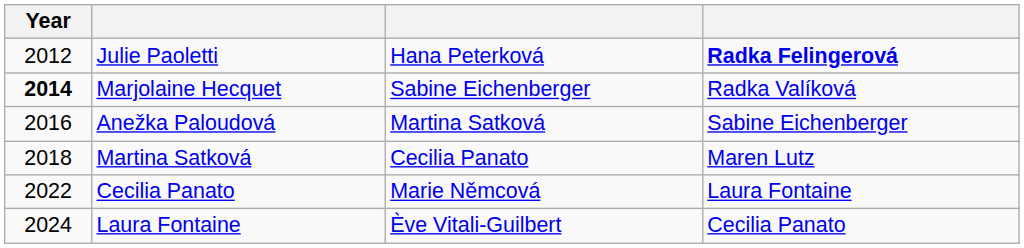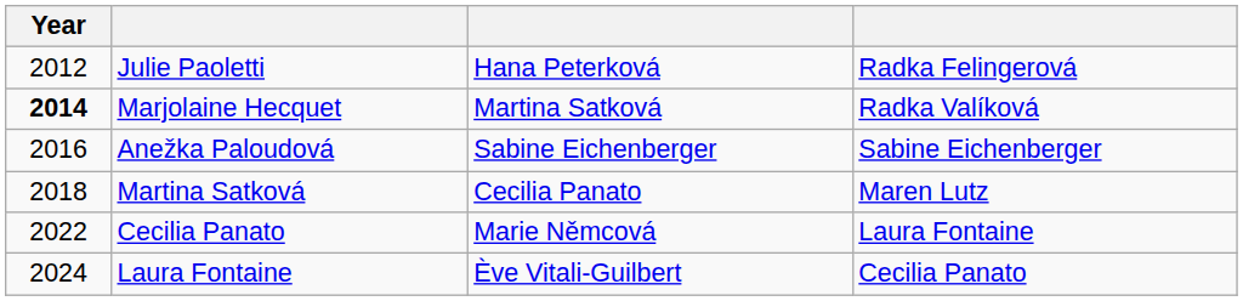 <table class="wikitable" width=60% style="font-size:100%; text-align:left;">
 <tr>
 <th>Year</th>
 <th></th>
 <th></th>
 <th></th>
 </tr>
 <tr>
 <td align=center>2012</td>
 <td> <a href='#'>Julie Paoletti</a></td>
 <td> <a href='#'>Hana Peterková</a></td>
-<td><strong> <a href='#'>Radka Felingerová</a></strong></td>
+<td> <a href='#'>Radka Felingerová</a></td>
 </tr>
 <tr>
 <td align=center><strong>2014</strong></td>
 <td> <a href='#'>Marjolaine Hecquet</a></td>
-<td> <a href='#'>Sabine Eichenberger</a></td>
+<td> <a href='#'>Martina Satková</a></td>
 <td> <a href='#'>Radka Valíková</a></td>
 </tr>
 <tr>
 <td align=center>2016</td>
 <td> <a href='#'>Anežka Paloudová</a></td>
-<td> <a href='#'>Martina Satková</a></td>
+<td> <a href='#'>Sabine Eichenberger</a></td>
 <td> <a href='#'>Sabine Eichenberger</a></td>
 </tr>
 <tr>
 <td align=center>2018</td>
 <td> <a href='#'>Martina Satková</a></td>
 <td> <a href='#'>Cecilia Panato</a></td>
 <td> <a href='#'>Maren Lutz</a></td>
 </tr>
 <tr>
 <td align=center>2022</td>
 <td> <a href='#'>Cecilia Panato</a></td>
 <td> <a href='#'>Marie Němcová</a></td>
 <td> <a href='#'>Laura Fontaine</a></td>
 </tr>
 <tr>
 <td align=center>2024</td>
 <td> <a href='#'>Laura Fontaine</a></td>
 <td> <a href='#'>Ève Vitali-Guilbert</a></td>
 <td> <a href='#'>Cecilia Panato</a></td>
 </tr>
 </table>
